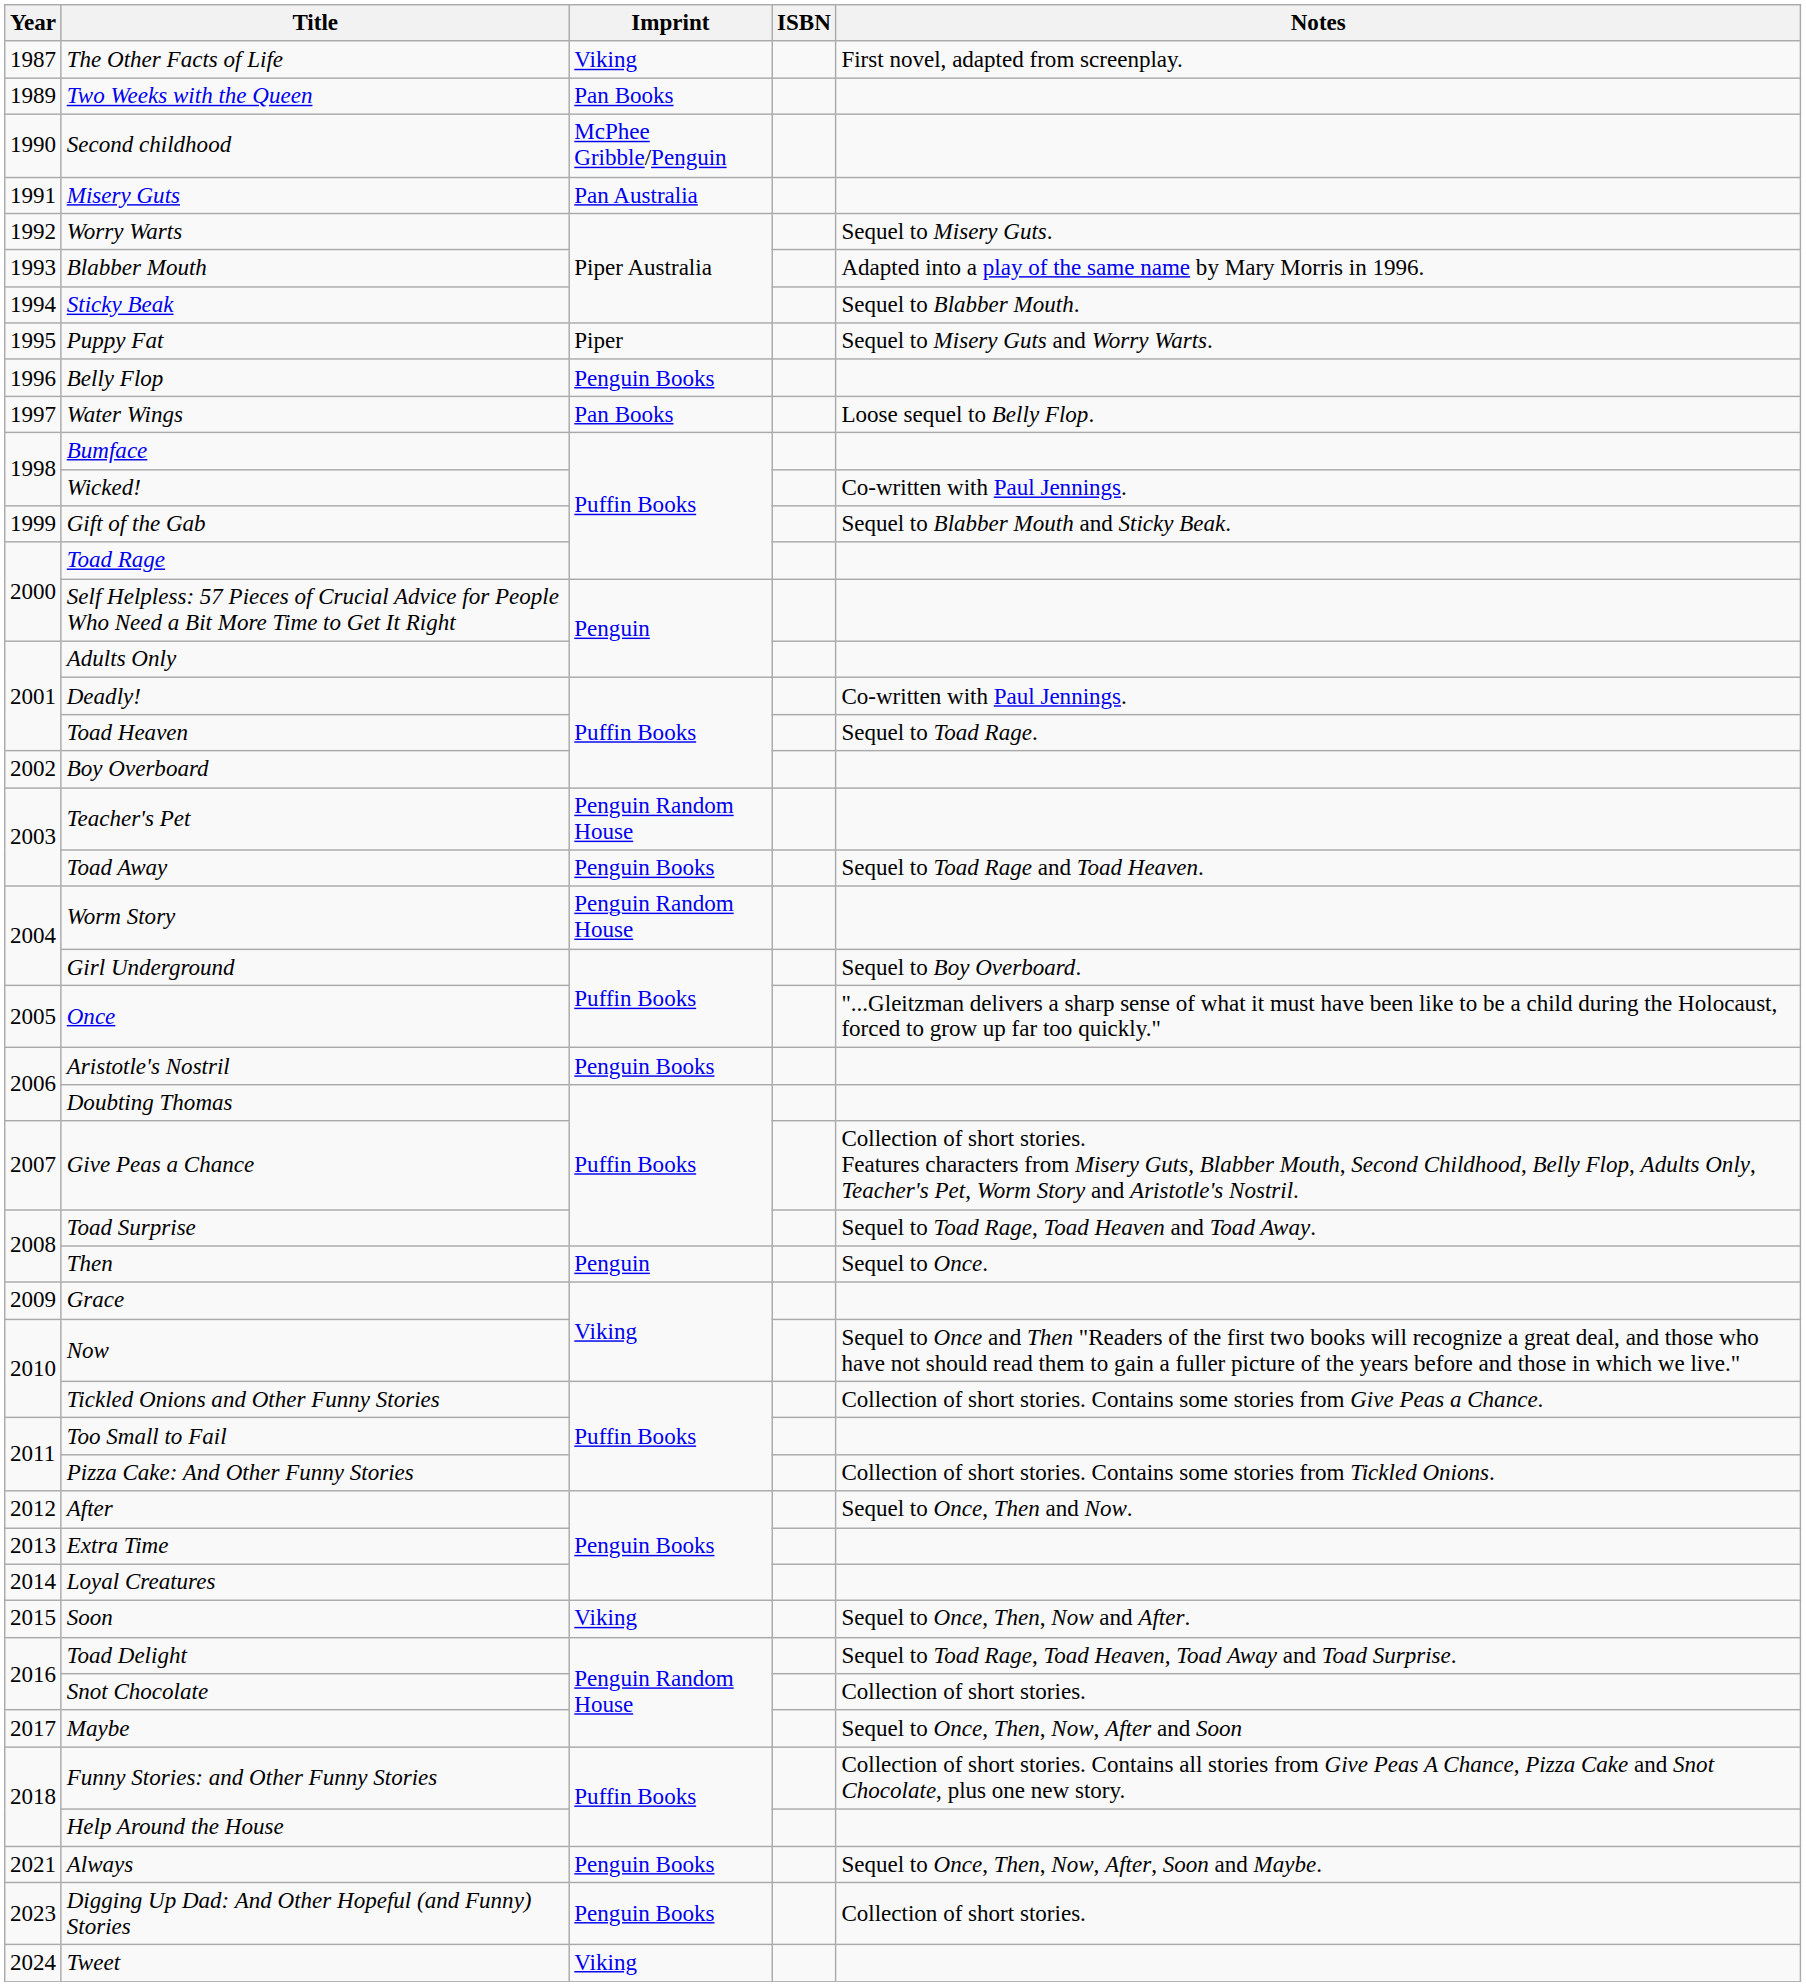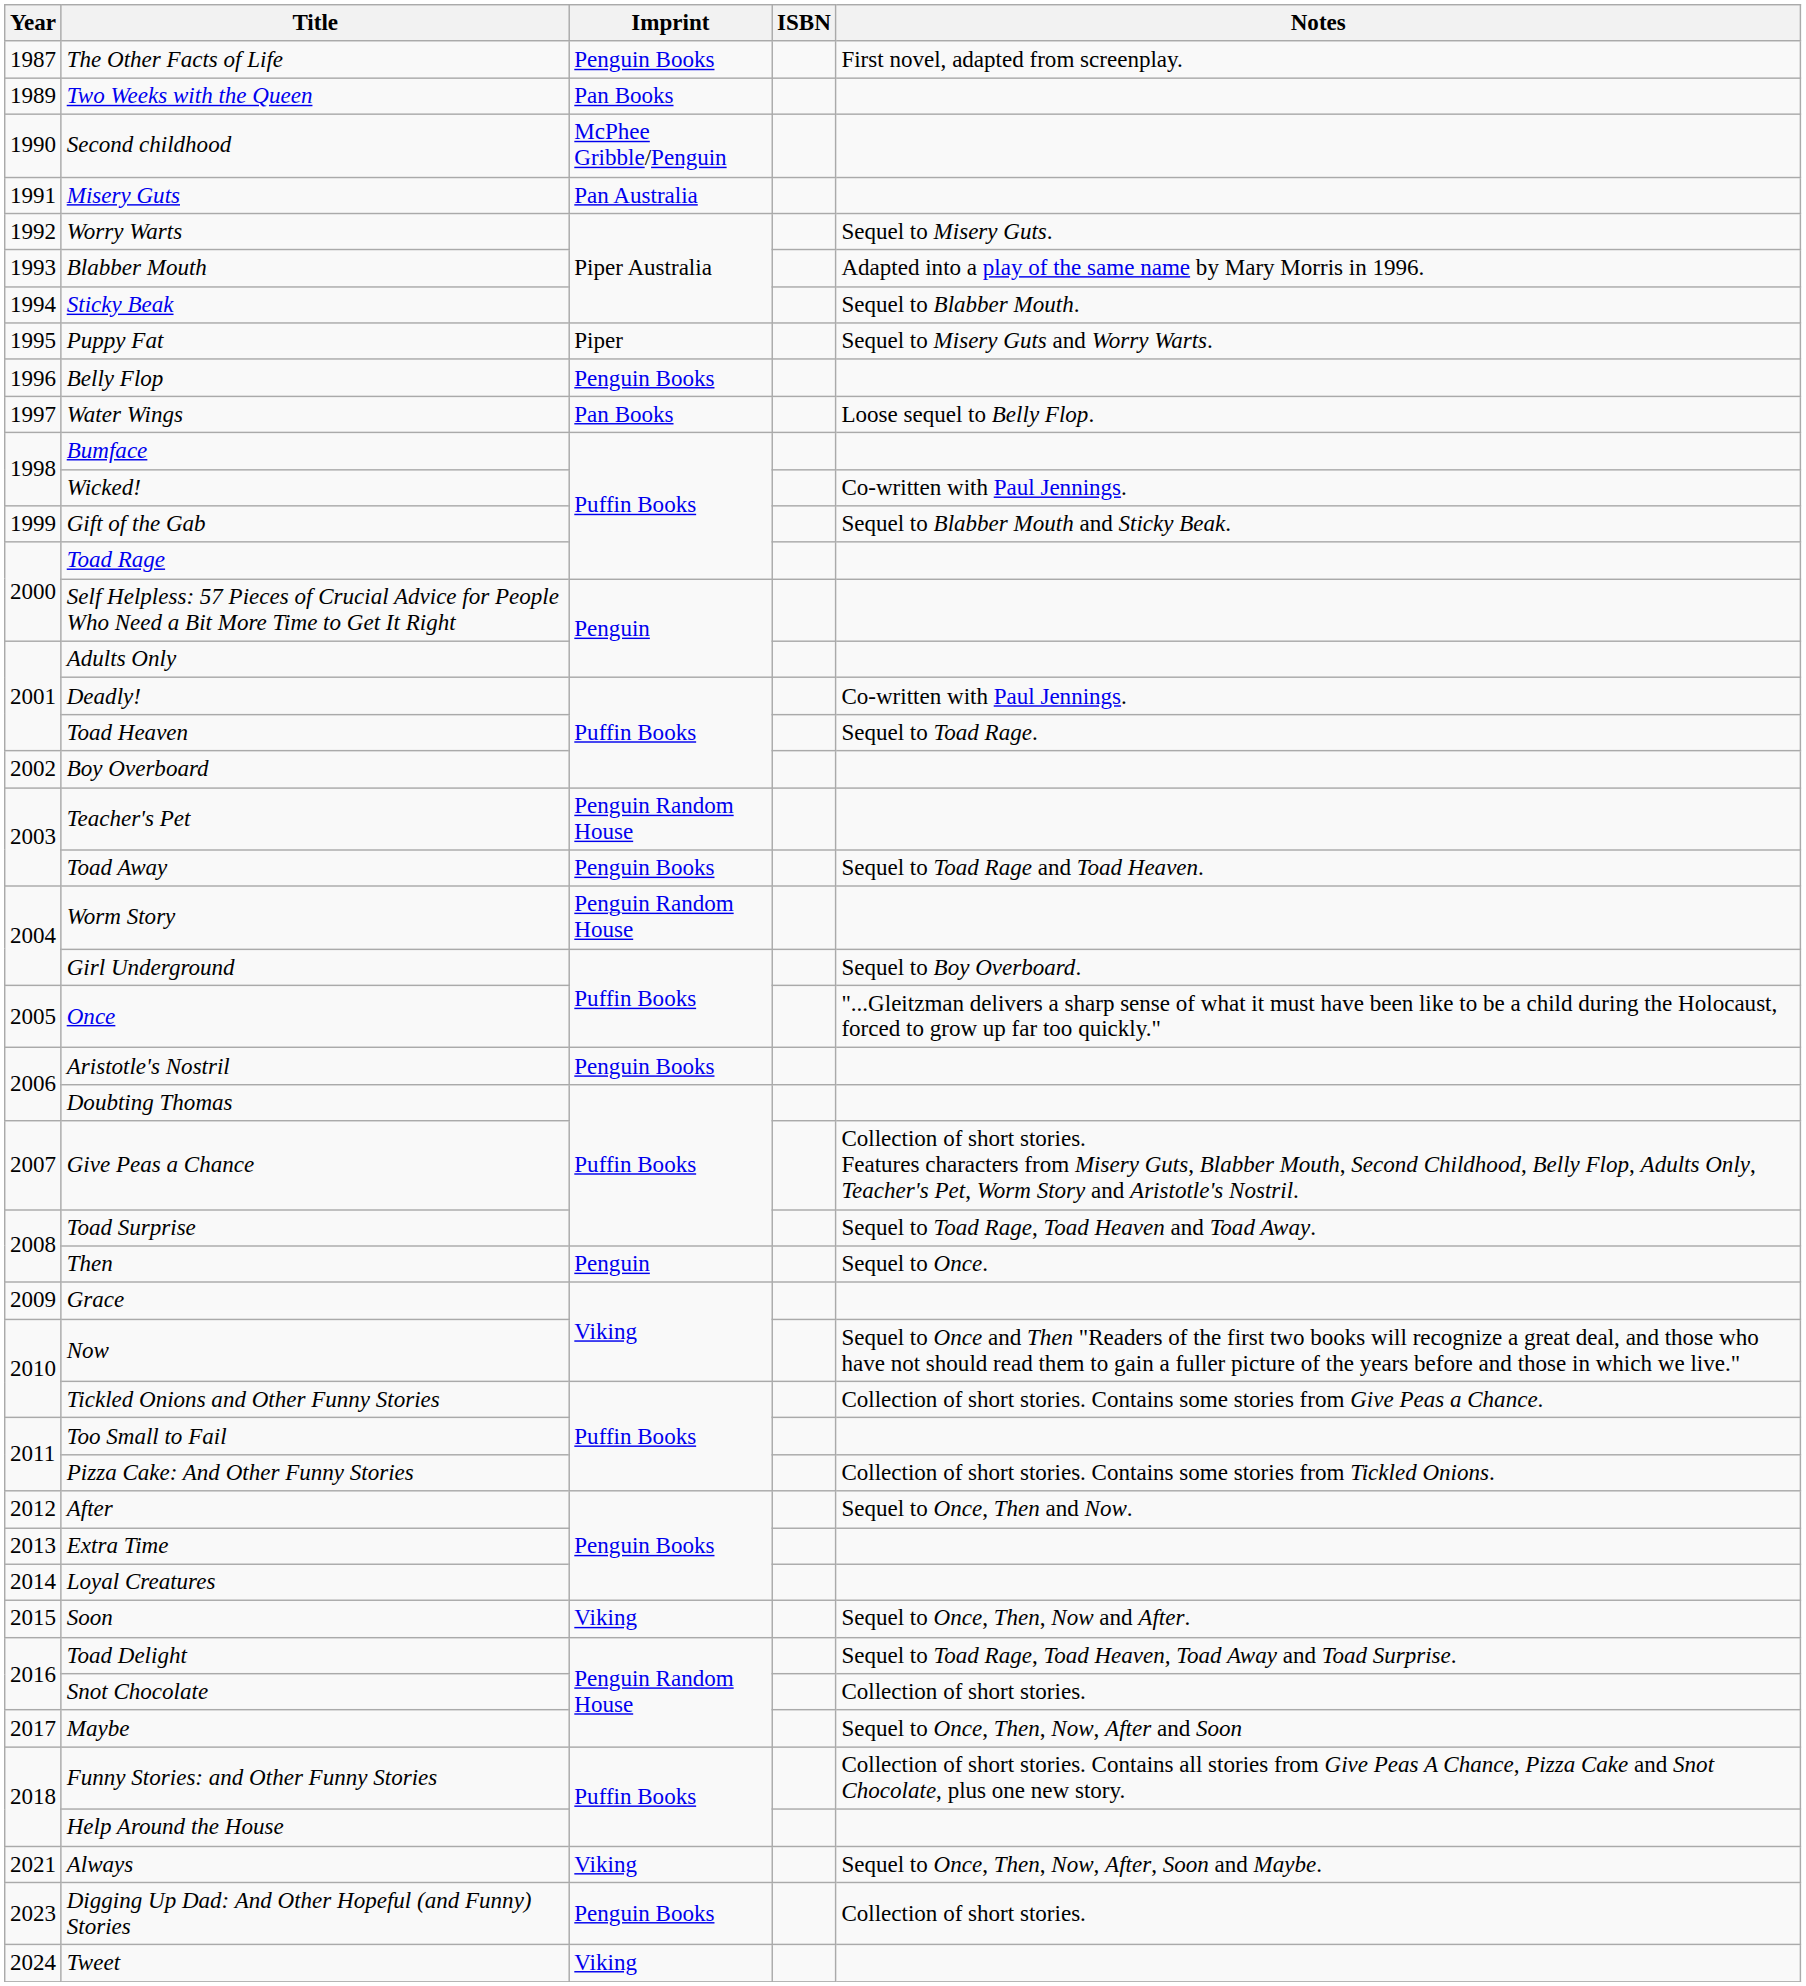 <table class="wikitable">
 <tr>
 <th>Year</th>
 <th>Title</th>
 <th>Imprint</th>
 <th>ISBN</th>
 <th>Notes</th>
 </tr>
 <tr>
 <td>1987</td>
 <td><em>The Other Facts of Life</em></td>
-<td><a href='#'>Viking</a></td>
+<td><a href='#'>Penguin Books</a></td>
 <td></td>
 <td>First novel, adapted from screenplay.</td>
 </tr>
 <tr>
 <td>1989</td>
 <td><em><a href='#'>Two Weeks with the Queen</a></em></td>
 <td><a href='#'>Pan Books</a></td>
 <td></td>
 <td></td>
 </tr>
 <tr>
 <td>1990</td>
 <td><em>Second childhood</em></td>
 <td><a href='#'>McPhee Gribble</a>/<a href='#'>Penguin</a></td>
 <td></td>
 <td></td>
 </tr>
 <tr>
 <td>1991</td>
 <td><em><a href='#'>Misery Guts</a></em></td>
 <td><a href='#'>Pan Australia</a></td>
 <td></td>
 <td></td>
 </tr>
 <tr>
 <td>1992</td>
 <td><em>Worry Warts</em></td>
 <td rowspan="3">Piper Australia</td>
 <td></td>
 <td>Sequel to <em>Misery Guts</em>.</td>
 </tr>
 <tr>
 <td>1993</td>
 <td><em>Blabber Mouth</em></td>
 <td></td>
 <td>Adapted into a <a href='#'>play of the same name</a> by Mary Morris in 1996.</td>
 </tr>
 <tr>
 <td>1994</td>
 <td><em><a href='#'>Sticky Beak</a></em></td>
 <td></td>
 <td>Sequel to <em>Blabber Mouth</em>.</td>
 </tr>
 <tr>
 <td>1995</td>
 <td><em>Puppy Fat</em></td>
 <td>Piper</td>
 <td></td>
 <td>Sequel to <em>Misery Guts</em> and <em>Worry Warts</em>.</td>
 </tr>
 <tr>
 <td>1996</td>
 <td><em>Belly Flop</em></td>
 <td><a href='#'>Penguin Books</a></td>
 <td></td>
 <td></td>
 </tr>
 <tr>
 <td>1997</td>
 <td><em>Water Wings</em></td>
 <td><a href='#'>Pan Books</a></td>
 <td></td>
 <td>Loose sequel to <em>Belly Flop</em>.</td>
 </tr>
 <tr>
 <td rowspan="2">1998</td>
 <td><em><a href='#'>Bumface</a></em></td>
 <td rowspan="4"><a href='#'>Puffin Books</a></td>
 <td></td>
 <td></td>
 </tr>
 <tr>
 <td><em>Wicked!</em></td>
 <td></td>
 <td>Co-written with <a href='#'>Paul Jennings</a>.</td>
 </tr>
 <tr>
 <td>1999</td>
 <td><em>Gift of the Gab</em></td>
 <td></td>
 <td>Sequel to <em>Blabber Mouth</em> and <em>Sticky Beak</em>.</td>
 </tr>
 <tr>
 <td rowspan="2">2000</td>
 <td><em><a href='#'>Toad Rage</a></em></td>
 <td></td>
 <td></td>
 </tr>
 <tr>
 <td><em>Self Helpless: 57 Pieces of Crucial Advice for People Who Need a Bit More Time to Get It Right</em></td>
 <td rowspan="2"><a href='#'>Penguin</a></td>
 <td></td>
 <td></td>
 </tr>
 <tr>
 <td rowspan="3">2001</td>
 <td><em>Adults Only</em></td>
 <td></td>
 <td></td>
 </tr>
 <tr>
 <td><em>Deadly!</em></td>
 <td rowspan="3"><a href='#'>Puffin Books</a></td>
 <td></td>
 <td>Co-written with <a href='#'>Paul Jennings</a>.</td>
 </tr>
 <tr>
 <td><em>Toad Heaven</em></td>
 <td></td>
 <td>Sequel to <em>Toad Rage</em>.</td>
 </tr>
 <tr>
 <td>2002</td>
 <td><em>Boy Overboard</em></td>
 <td></td>
 <td></td>
 </tr>
 <tr>
 <td rowspan="2">2003</td>
 <td><em>Teacher's Pet</em></td>
 <td><a href='#'>Penguin Random House</a></td>
 <td></td>
 <td></td>
 </tr>
 <tr>
 <td><em>Toad Away</em></td>
 <td><a href='#'>Penguin Books</a></td>
 <td></td>
 <td>Sequel to <em>Toad Rage</em> and <em>Toad Heaven</em>.</td>
 </tr>
 <tr>
 <td rowspan="2">2004</td>
 <td><em>Worm Story</em></td>
 <td><a href='#'>Penguin Random House</a></td>
 <td></td>
 <td></td>
 </tr>
 <tr>
 <td><em>Girl Underground</em></td>
 <td rowspan="2"><a href='#'>Puffin Books</a></td>
 <td></td>
 <td>Sequel to <em>Boy Overboard</em>.</td>
 </tr>
 <tr>
 <td>2005</td>
 <td><em><a href='#'>Once</a></em></td>
 <td></td>
 <td>"...Gleitzman delivers a sharp sense of what it must have been like to be a child during the Holocaust, forced to grow up far too quickly."</td>
 </tr>
 <tr>
 <td rowspan="2">2006</td>
 <td><em>Aristotle's Nostril</em></td>
 <td><a href='#'>Penguin Books</a></td>
 <td></td>
 <td></td>
 </tr>
 <tr>
 <td><em>Doubting Thomas</em></td>
 <td rowspan="3"><a href='#'>Puffin Books</a></td>
 <td></td>
 <td></td>
 </tr>
 <tr>
 <td>2007</td>
 <td><em>Give Peas a Chance</em></td>
 <td></td>
 <td>Collection of short stories.<br>Features characters from <em>Misery Guts</em>, <em>Blabber Mouth</em>, <em>Second Childhood</em>, <em>Belly Flop</em>, <em>Adults Only</em>, <em>Teacher's Pet</em>, <em>Worm Story</em> and <em>Aristotle's Nostril</em>.</td>
 </tr>
 <tr>
 <td rowspan="2">2008</td>
 <td><em>Toad Surprise</em></td>
 <td></td>
 <td>Sequel to <em>Toad Rage</em>, <em>Toad Heaven</em> and <em>Toad Away</em>.</td>
 </tr>
 <tr>
 <td><em>Then</em></td>
 <td><a href='#'>Penguin</a></td>
 <td></td>
 <td>Sequel to <em>Once</em>.</td>
 </tr>
 <tr>
 <td>2009</td>
 <td><em>Grace</em></td>
 <td rowspan="2"><a href='#'>Viking</a></td>
 <td></td>
 <td></td>
 </tr>
 <tr>
 <td rowspan="2">2010</td>
 <td><em>Now</em></td>
 <td></td>
 <td>Sequel to <em>Once</em> and <em>Then</em> "Readers of the first two books will recognize a great deal, and those who have not should read them to gain a fuller picture of the years before and those in which we live."</td>
 </tr>
 <tr>
 <td><em>Tickled Onions and Other Funny Stories</em></td>
 <td rowspan="3"><a href='#'>Puffin Books</a></td>
 <td></td>
 <td>Collection of short stories. Contains some stories from <em>Give Peas a Chance</em>.</td>
 </tr>
 <tr>
 <td rowspan="2">2011</td>
 <td><em>Too Small to Fail</em></td>
 <td></td>
 <td></td>
 </tr>
 <tr>
 <td><em>Pizza Cake: And Other Funny Stories</em></td>
 <td></td>
 <td>Collection of short stories. Contains some stories from <em>Tickled Onions</em>.</td>
 </tr>
 <tr>
 <td>2012</td>
 <td><em>After</em></td>
 <td rowspan="3"><a href='#'>Penguin Books</a></td>
 <td></td>
 <td>Sequel to <em>Once</em>, <em>Then</em> and <em>Now</em>.</td>
 </tr>
 <tr>
 <td>2013</td>
 <td><em>Extra Time</em></td>
 <td></td>
 <td></td>
 </tr>
 <tr>
 <td>2014</td>
 <td><em>Loyal Creatures</em></td>
 <td></td>
 <td></td>
 </tr>
 <tr>
 <td>2015</td>
 <td><em>Soon</em></td>
 <td><a href='#'>Viking</a></td>
 <td></td>
 <td>Sequel to <em>Once</em>, <em>Then</em>, <em>Now</em> and <em>After</em>.</td>
 </tr>
 <tr>
 <td rowspan="2">2016</td>
 <td><em>Toad Delight</em></td>
 <td rowspan="3"><a href='#'>Penguin Random House</a></td>
 <td></td>
 <td>Sequel to <em>Toad Rage</em>, <em>Toad Heaven,</em> <em>Toad Away</em> and <em>Toad Surprise</em>.</td>
 </tr>
 <tr>
 <td><em>Snot Chocolate</em></td>
 <td></td>
 <td>Collection of short stories.</td>
 </tr>
 <tr>
 <td>2017</td>
 <td><em>Maybe</em></td>
 <td></td>
 <td>Sequel to <em>Once</em>, <em>Then</em>, <em>Now</em>, <em>After</em> and <em>Soon</em></td>
 </tr>
 <tr>
 <td rowspan="2">2018</td>
 <td><em>Funny Stories: and Other Funny Stories</em></td>
 <td rowspan="2"><a href='#'>Puffin Books</a></td>
 <td></td>
 <td>Collection of short stories. Contains all stories from <em>Give Peas A Chance</em>, <em>Pizza Cake</em> and <em>Snot Chocolate</em>, plus one new story.</td>
 </tr>
 <tr>
 <td><em>Help Around the House</em></td>
 <td></td>
 <td></td>
 </tr>
 <tr>
 <td>2021</td>
 <td><em>Always</em></td>
-<td><a href='#'>Penguin Books</a></td>
+<td><a href='#'>Viking</a></td>
 <td></td>
 <td>Sequel to <em>Once</em>, <em>Then</em>, <em>Now</em>, <em>After</em>, <em>Soon</em> and <em>Maybe</em>.</td>
 </tr>
 <tr>
 <td>2023</td>
 <td><em>Digging Up Dad: And Other Hopeful (and Funny) Stories</em></td>
 <td><a href='#'>Penguin Books</a></td>
 <td></td>
 <td>Collection of short stories.</td>
 </tr>
 <tr>
 <td>2024</td>
 <td><em>Tweet</em></td>
 <td><a href='#'>Viking</a></td>
 <td></td>
 <td></td>
 </tr>
 </table>
